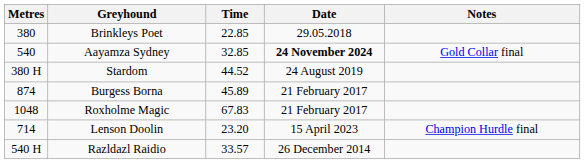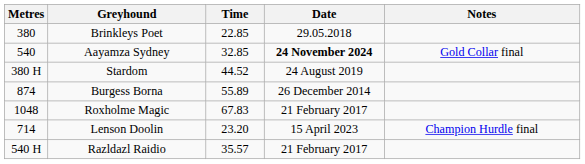 <table class="wikitable" style="font-size: 100%">
 <tr>
 <th width=50>Metres</th>
 <th width=200>Greyhound</th>
 <th width=70>Time</th>
 <th width=150>Date</th>
 <th width=250>Notes</th>
 </tr>
 <tr align=center>
 <td>380</td>
 <td>Brinkleys Poet</td>
 <td>22.85</td>
 <td>29.05.2018</td>
 <td></td>
 </tr>
 <tr align=center>
 <td>540</td>
 <td>Aayamza Sydney</td>
 <td>32.85</td>
 <td><strong>24 November 2024</strong></td>
 <td><a href='#'>Gold Collar</a> final</td>
 </tr>
 <tr align=center>
 <td>380 H</td>
 <td>Stardom</td>
 <td>44.52</td>
 <td>24 August 2019</td>
 <td></td>
 </tr>
 <tr align=center>
 <td>874</td>
 <td>Burgess Borna</td>
-<td>45.89</td>
-<td>21 February 2017</td>
+<td>55.89</td>
+<td>26 December 2014</td>
 <td></td>
 </tr>
 <tr align=center>
 <td>1048</td>
 <td>Roxholme Magic</td>
 <td>67.83</td>
 <td>21 February 2017</td>
 <td></td>
 </tr>
 <tr align=center>
 <td>714</td>
 <td>Lenson Doolin</td>
 <td>23.20</td>
 <td>15 April 2023</td>
 <td><a href='#'>Champion Hurdle</a> final</td>
 </tr>
 <tr align=center>
 <td>540 H</td>
 <td>Razldazl Raidio</td>
-<td>33.57</td>
-<td>26 December 2014</td>
+<td>35.57</td>
+<td>21 February 2017</td>
 <td></td>
 </tr>
 </table>
